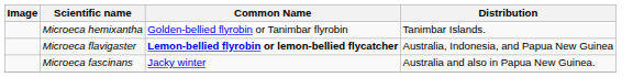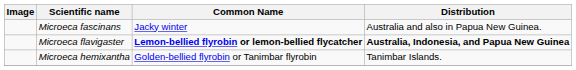 <table class="wikitable">
 <tr>
 <th>Image</th>
 <th>Scientific name</th>
 <th>Common Name</th>
 <th>Distribution</th>
 </tr>
 <tr>
 <td></td>
+<td><em>Microeca fascinans</em></td>
+<td><a href='#'>Jacky winter</a></td>
+<td>Australia and also in Papua New Guinea.</td>
+</tr>
+<tr>
+<td></td>
+<td><em>Microeca flavigaster</em></td>
+<td><strong><a href='#'>Lemon-bellied flyrobin</a> or lemon-bellied flycatcher</strong></td>
+<td><strong>Australia, Indonesia, and Papua New Guinea</strong></td>
+</tr>
+<tr>
+<td></td>
 <td><em>Microeca hemixantha</em></td>
 <td><a href='#'>Golden-bellied flyrobin</a> or Tanimbar flyrobin</td>
 <td>Tanimbar Islands.</td>
 </tr>
 <tr>
-<td></td>
-<td><em>Microeca flavigaster</em></td>
-<td><strong><a href='#'>Lemon-bellied flyrobin</a> or lemon-bellied flycatcher</strong></td>
-<td>Australia, Indonesia, and Papua New Guinea</td>
-</tr>
-<tr>
-<td></td>
-<td><em>Microeca fascinans</em></td>
-<td><a href='#'>Jacky winter</a></td>
-<td>Australia and also in Papua New Guinea.</td>
-</tr>
-<tr>
 </tr>
 </table>
